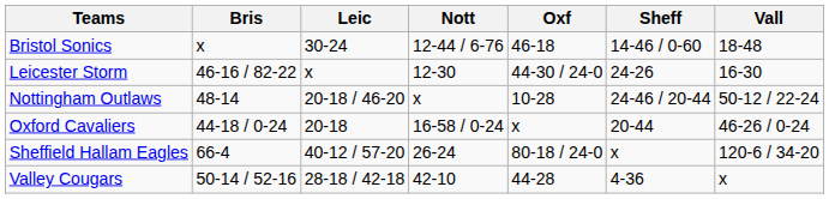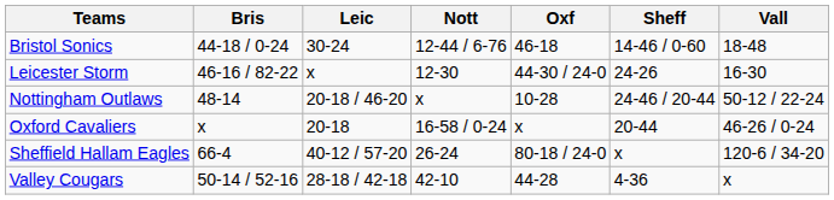 <table class="wikitable">
 <tr>
 <th>Teams</th>
 <th>Bris</th>
 <th>Leic</th>
 <th>Nott</th>
 <th>Oxf</th>
 <th>Sheff</th>
 <th>Vall</th>
 </tr>
 <tr>
 <td><a href='#'>Bristol Sonics</a></td>
-<td>x</td>
+<td>44-18 / 0-24</td>
 <td>30-24</td>
 <td>12-44 / 6-76</td>
 <td>46-18</td>
 <td>14-46 / 0-60</td>
 <td>18-48</td>
 </tr>
 <tr>
 <td><a href='#'>Leicester Storm</a></td>
 <td>46-16 / 82-22</td>
 <td>x</td>
 <td>12-30</td>
 <td>44-30 / 24-0</td>
 <td>24-26</td>
 <td>16-30</td>
 </tr>
 <tr>
 <td><a href='#'>Nottingham Outlaws</a></td>
 <td>48-14</td>
 <td>20-18 / 46-20</td>
 <td>x</td>
 <td>10-28</td>
 <td>24-46 / 20-44</td>
 <td>50-12 / 22-24</td>
 </tr>
 <tr>
 <td><a href='#'>Oxford Cavaliers</a></td>
-<td>44-18 / 0-24</td>
+<td>x</td>
 <td>20-18</td>
 <td>16-58 / 0-24</td>
 <td>x</td>
 <td>20-44</td>
 <td>46-26 / 0-24</td>
 </tr>
 <tr>
 <td><a href='#'>Sheffield Hallam Eagles</a></td>
 <td>66-4</td>
 <td>40-12 / 57-20</td>
 <td>26-24</td>
 <td>80-18 / 24-0</td>
 <td>x</td>
 <td>120-6 / 34-20</td>
 </tr>
 <tr>
 <td><a href='#'>Valley Cougars</a></td>
 <td>50-14 / 52-16</td>
 <td>28-18 / 42-18</td>
 <td>42-10</td>
 <td>44-28</td>
 <td>4-36</td>
 <td>x</td>
 </tr>
 </table>
